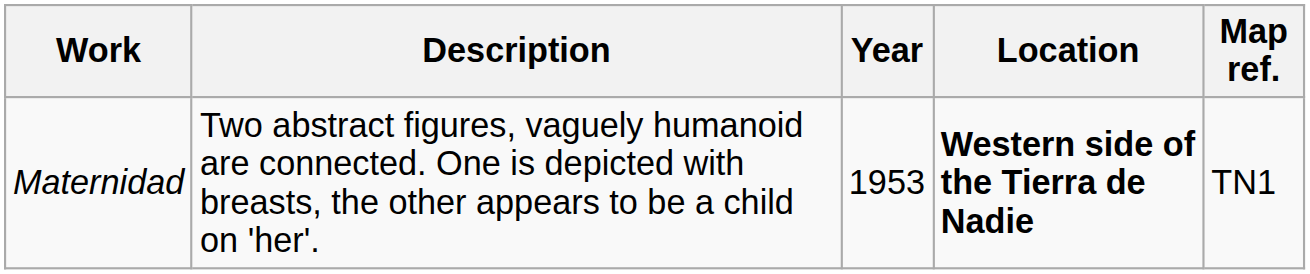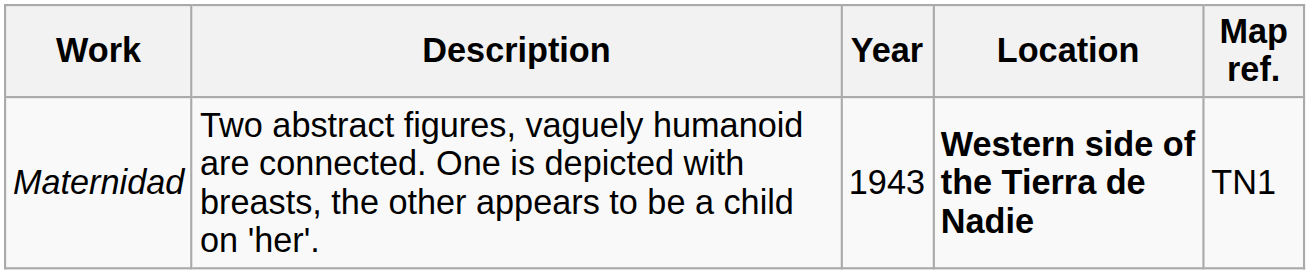 <table class="wikitable">
 <tr>
 <th>Work</th>
 <th>Description</th>
 <th>Year</th>
 <th>Location</th>
 <th>Map ref.</th>
 </tr>
 <tr>
 <td><em>Maternidad</em></td>
 <td>Two abstract figures, vaguely humanoid are connected. One is depicted with breasts, the other appears to be a child on 'her'.</td>
-<td>1953</td>
+<td>1943</td>
 <td><strong>Western side of the Tierra de Nadie</strong></td>
 <td>TN1</td>
 </tr>
 </table>
